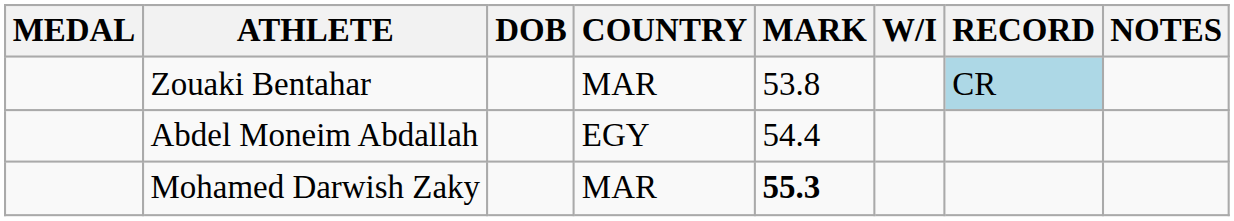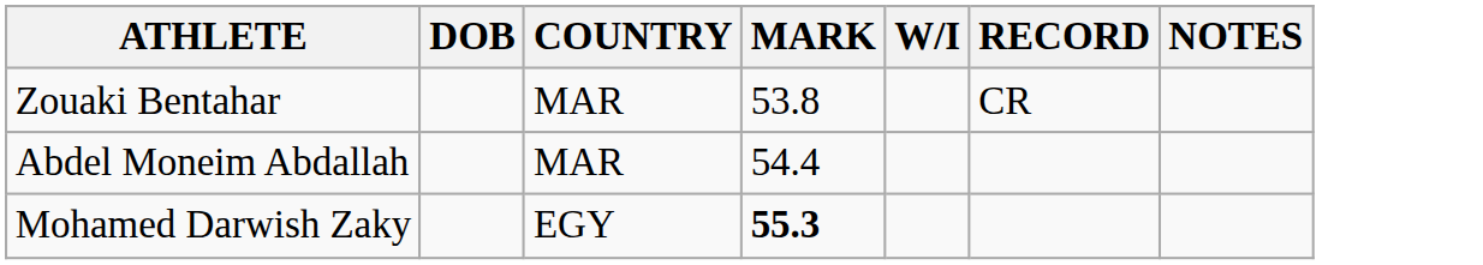 <table class="wikitable">
 <tr>
-<th>MEDAL</th>
 <th>ATHLETE</th>
 <th>DOB</th>
 <th>COUNTRY</th>
 <th>MARK</th>
 <th>W/I</th>
 <th>RECORD</th>
 <th>NOTES</th>
 </tr>
 <tr>
-<td></td>
 <td>Zouaki Bentahar</td>
 <td></td>
 <td>MAR</td>
 <td>53.8</td>
 <td></td>
-<td style="background: lightblue;">CR</td>
+<td>CR</td>
 <td></td>
 </tr>
 <tr>
-<td></td>
 <td>Abdel Moneim Abdallah</td>
 <td></td>
-<td>EGY</td>
+<td>MAR</td>
 <td>54.4</td>
 <td></td>
 <td></td>
 <td></td>
 </tr>
 <tr>
-<td></td>
 <td>Mohamed Darwish Zaky</td>
 <td></td>
-<td>MAR</td>
+<td>EGY</td>
 <td><strong>55.3</strong></td>
 <td></td>
 <td></td>
 <td></td>
 </tr>
 </table>
